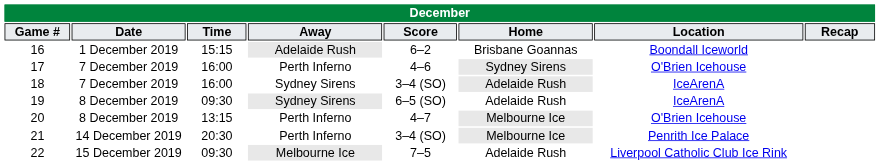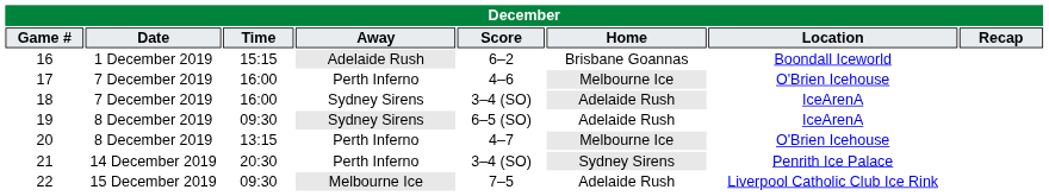 <table class="toccolours" style="width:70em;text-align: center">
 <tr>
 <th colspan="8" style="background:#00843d;color:white;border:#00843d 1px solid">December</th>
 </tr>
 <tr>
 <th style="background:#e9ecef;color:black;border:#000000 1px solid; width: 40px">Game #</th>
 <th style="background:#e9ecef;color:black;border:#000000 1px solid; width: 80px">Date</th>
 <th style="background:#e9ecef;color:black;border:#000000 1px solid; width: 40px">Time</th>
 <th style="background:#e9ecef;color:black;border:#000000 1px solid; width: 95px">Away</th>
 <th style="background:#e9ecef;color:black;border:#000000 1px solid; width: 50px">Score</th>
 <th style="background:#e9ecef;color:black;border:#000000 1px solid; width: 95px">Home</th>
 <th style="background:#e9ecef;color:black;border:#000000 1px solid; width: 150px">Location</th>
 <th style="background:#e9ecef;color:black;border:#000000 1px solid; width: 40px">Recap</th>
 </tr>
 <tr>
 <td>16</td>
 <td>1 December 2019</td>
 <td>15:15</td>
 <td bgcolor="#e8e8e8">Adelaide Rush</td>
 <td>6–2</td>
 <td>Brisbane Goannas</td>
 <td><a href='#'>Boondall Iceworld</a></td>
 <td></td>
 </tr>
 <tr>
 <td>17</td>
 <td>7 December 2019</td>
 <td>16:00</td>
 <td>Perth Inferno</td>
 <td>4–6</td>
-<td bgcolor="#e8e8e8">Sydney Sirens</td>
+<td bgcolor="#e8e8e8">Melbourne Ice</td>
 <td><a href='#'>O'Brien Icehouse</a></td>
 <td></td>
 </tr>
 <tr>
 <td>18</td>
 <td>7 December 2019</td>
 <td>16:00</td>
 <td>Sydney Sirens</td>
 <td>3–4 (SO)</td>
 <td bgcolor="#e8e8e8">Adelaide Rush</td>
 <td><a href='#'>IceArenA</a></td>
 <td></td>
 </tr>
 <tr>
 <td>19</td>
 <td>8 December 2019</td>
 <td>09:30</td>
 <td bgcolor="#e8e8e8">Sydney Sirens</td>
 <td>6–5 (SO)</td>
 <td>Adelaide Rush</td>
 <td><a href='#'>IceArenA</a></td>
 <td></td>
 </tr>
 <tr>
 <td>20</td>
 <td>8 December 2019</td>
 <td>13:15</td>
 <td>Perth Inferno</td>
 <td>4–7</td>
 <td bgcolor="#e8e8e8">Melbourne Ice</td>
 <td><a href='#'>O'Brien Icehouse</a></td>
 <td></td>
 </tr>
 <tr>
 <td>21</td>
 <td>14 December 2019</td>
 <td>20:30</td>
 <td>Perth Inferno</td>
 <td>3–4 (SO)</td>
-<td bgcolor="#e8e8e8">Melbourne Ice</td>
+<td bgcolor="#e8e8e8">Sydney Sirens</td>
 <td><a href='#'>Penrith Ice Palace</a></td>
 <td></td>
 </tr>
 <tr>
 <td>22</td>
 <td>15 December 2019</td>
 <td>09:30</td>
 <td bgcolor="#e8e8e8">Melbourne Ice</td>
 <td>7–5</td>
 <td>Adelaide Rush</td>
 <td><a href='#'>Liverpool Catholic Club Ice Rink</a></td>
 <td></td>
 </tr>
 <tr>
 </tr>
 </table>
